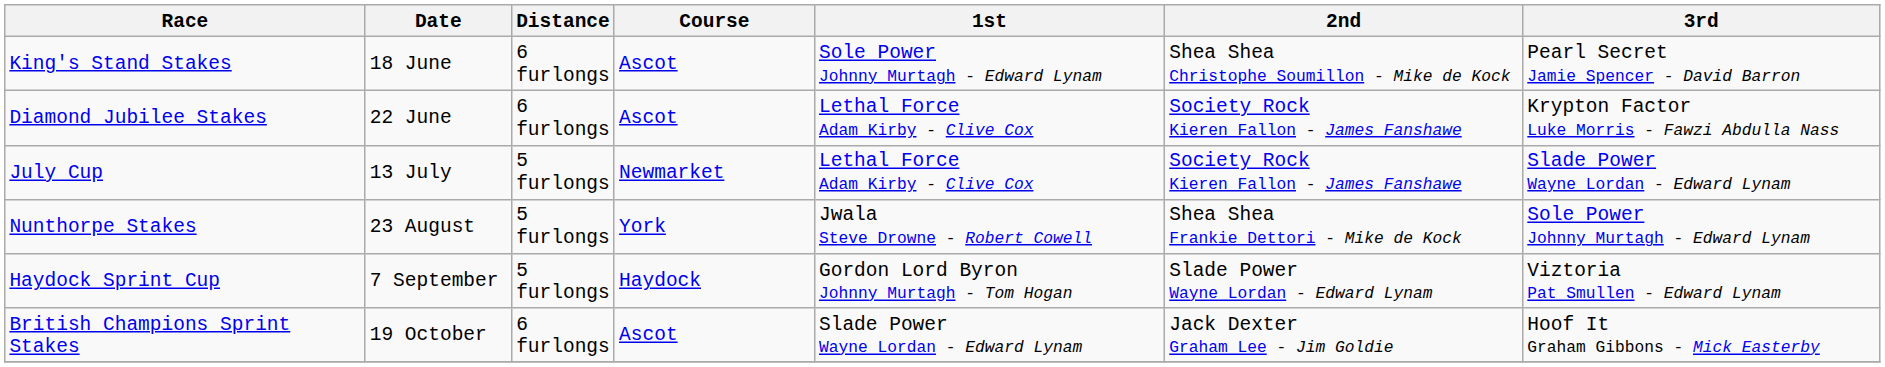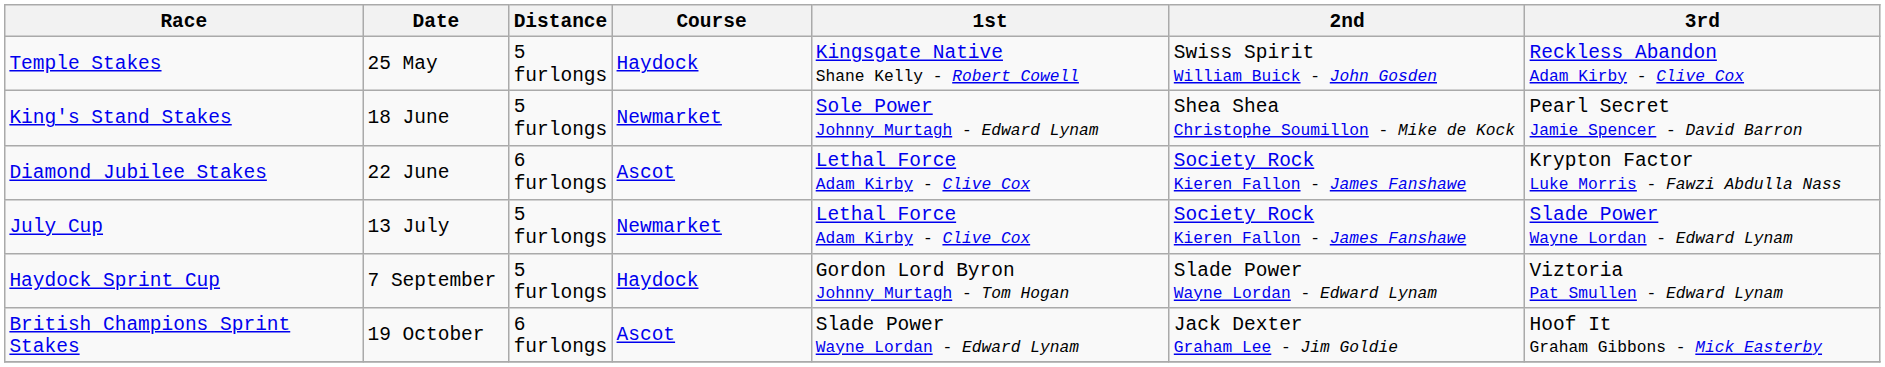 <table class="wikitable sortable">
 <tr>
 <th width=300>Race</th>
 <th width=100>Date</th>
 <th width=50>Distance</th>
 <th width=150>Course</th>
 <th width=300>1st</th>
 <th width=300>2nd</th>
 <th width=300>3rd</th>
 </tr>
 <tr>
+<td><a href='#'>Temple Stakes</a></td>
+<td>25 May</td>
+<td>5 furlongs</td>
+<td><a href='#'>Haydock</a></td>
+<td><a href='#'>Kingsgate Native</a><br><small>Shane Kelly - <em><a href='#'>Robert Cowell</a></em></small></td>
+<td>Swiss Spirit<br><small><a href='#'>William Buick</a> - <em><a href='#'>John Gosden</a></em></small></td>
+<td><a href='#'>Reckless Abandon</a><br><small><a href='#'>Adam Kirby</a> - <em><a href='#'>Clive Cox</a></em></small></td>
+</tr>
+<tr>
 <td><a href='#'>King's Stand Stakes</a></td>
 <td>18 June</td>
-<td>6 furlongs</td>
-<td><a href='#'>Ascot</a></td>
+<td>5 furlongs</td>
+<td><a href='#'>Newmarket</a></td>
 <td><a href='#'>Sole Power</a><br><small><a href='#'>Johnny Murtagh</a> - <em>Edward Lynam</em></small></td>
 <td>Shea Shea<br><small><a href='#'>Christophe Soumillon</a> - <em>Mike de Kock</em></small></td>
 <td>Pearl Secret<br><small><a href='#'>Jamie Spencer</a> - <em>David Barron</em></small></td>
 </tr>
 <tr>
 <td><a href='#'>Diamond Jubilee Stakes</a></td>
 <td>22 June</td>
 <td>6 furlongs</td>
 <td><a href='#'>Ascot</a></td>
 <td><a href='#'>Lethal Force</a><br><small><a href='#'>Adam Kirby</a> - <em><a href='#'>Clive Cox</a></em></small></td>
 <td><a href='#'>Society Rock</a><br><small><a href='#'>Kieren Fallon</a> - <em><a href='#'>James Fanshawe</a></em></small></td>
 <td>Krypton Factor<br><small><a href='#'>Luke Morris</a> - <em>Fawzi Abdulla Nass</em></small></td>
 </tr>
 <tr>
 <td><a href='#'>July Cup</a></td>
 <td>13 July</td>
 <td>5 furlongs</td>
 <td><a href='#'>Newmarket</a></td>
 <td><a href='#'>Lethal Force</a><br><small><a href='#'>Adam Kirby</a> - <em><a href='#'>Clive Cox</a></em></small></td>
 <td><a href='#'>Society Rock</a><br><small><a href='#'>Kieren Fallon</a> - <em><a href='#'>James Fanshawe</a></em></small></td>
 <td><a href='#'>Slade Power</a><br><small><a href='#'>Wayne Lordan</a> - <em>Edward Lynam</em></small></td>
 </tr>
 <tr>
-<td><a href='#'>Nunthorpe Stakes</a></td>
-<td>23 August</td>
-<td>5 furlongs</td>
-<td><a href='#'>York</a></td>
-<td>Jwala<br><small><a href='#'>Steve Drowne</a> - <em><a href='#'>Robert Cowell</a></em></small></td>
-<td>Shea Shea<br><small><a href='#'>Frankie Dettori</a> - <em>Mike de Kock</em></small></td>
-<td><a href='#'>Sole Power</a><br><small><a href='#'>Johnny Murtagh</a> - <em>Edward Lynam</em></small></td>
-</tr>
-<tr>
 <td><a href='#'>Haydock Sprint Cup</a></td>
 <td>7 September</td>
 <td>5 furlongs</td>
 <td><a href='#'>Haydock</a></td>
 <td>Gordon Lord Byron<br><small><a href='#'>Johnny Murtagh</a> - <em>Tom Hogan</em></small></td>
 <td>Slade Power<br><small><a href='#'>Wayne Lordan</a> - <em>Edward Lynam</em></small></td>
 <td>Viztoria<br><small><a href='#'>Pat Smullen</a> - <em>Edward Lynam</em></small></td>
 </tr>
 <tr>
 <td><a href='#'>British Champions Sprint Stakes</a></td>
 <td>19 October</td>
 <td>6 furlongs</td>
 <td><a href='#'>Ascot</a></td>
 <td>Slade Power<br><small><a href='#'>Wayne Lordan</a> - <em>Edward Lynam</em></small></td>
 <td>Jack Dexter<br><small><a href='#'>Graham Lee</a> - <em>Jim Goldie</em></small></td>
 <td>Hoof It<br><small>Graham Gibbons - <em><a href='#'>Mick Easterby</a></em></small></td>
 </tr>
 <tr>
 </tr>
 </table>
